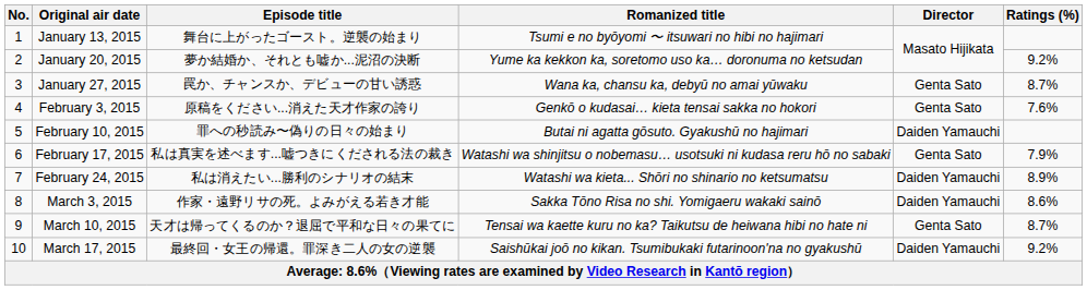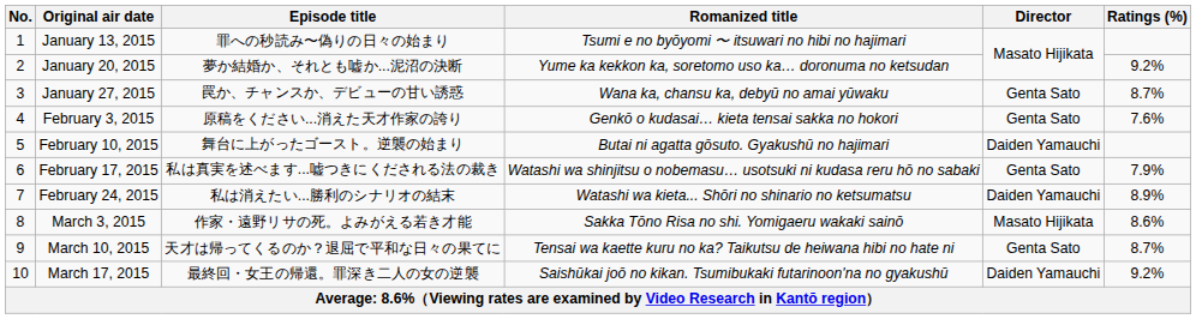 <table class="wikitable" style="text-align:center">
 <tr>
 <th>No.</th>
 <th>Original air date</th>
 <th>Episode title</th>
 <th>Romanized title</th>
 <th>Director</th>
 <th>Ratings (%)</th>
 </tr>
 <tr>
 <td>1</td>
 <td>January 13, 2015</td>
-<td>舞台に上がったゴースト。逆襲の始まり</td>
+<td>罪への秒読み〜偽りの日々の始まり</td>
 <td><em>Tsumi e no byōyomi 〜 itsuwari no hibi no hajimari</em></td>
 <td rowspan="2">Masato Hijikata</td>
 <td></td>
 </tr>
 <tr>
 <td>2</td>
 <td>January 20, 2015</td>
 <td>夢か結婚か、それとも嘘か...泥沼の決断</td>
 <td><em>Yume ka kekkon ka, soretomo uso ka… doronuma no ketsudan</em></td>
 <td>9.2%</td>
 </tr>
 <tr>
 <td>3</td>
 <td>January 27, 2015</td>
 <td>罠か、チャンスか、デビューの甘い誘惑</td>
 <td><em>Wana ka, chansu ka, debyū no amai yūwaku</em></td>
 <td>Genta Sato</td>
 <td>8.7%</td>
 </tr>
 <tr>
 <td>4</td>
 <td>February 3, 2015</td>
 <td>原稿をください...消えた天才作家の誇り</td>
 <td><em>Genkō o kudasai… kieta tensai sakka no hokori</em></td>
 <td>Genta Sato</td>
 <td>7.6%</td>
 </tr>
 <tr>
 <td>5</td>
 <td>February 10, 2015</td>
-<td>罪への秒読み〜偽りの日々の始まり</td>
+<td>舞台に上がったゴースト。逆襲の始まり</td>
 <td><em>Butai ni agatta gōsuto. Gyakushū no hajimari</em></td>
 <td>Daiden Yamauchi</td>
 <td></td>
 </tr>
 <tr>
 <td>6</td>
 <td>February 17, 2015</td>
 <td>私は真実を述べます...嘘つきにくだされる法の裁き</td>
 <td><em>Watashi wa shinjitsu o nobemasu… usotsuki ni kudasa reru hō no sabaki</em></td>
 <td>Genta Sato</td>
 <td>7.9%</td>
 </tr>
 <tr>
 <td>7</td>
 <td>February 24, 2015</td>
 <td>私は消えたい...勝利のシナリオの結末</td>
 <td><em>Watashi wa kieta... Shōri no shinario no ketsumatsu</em></td>
 <td>Daiden Yamauchi</td>
 <td>8.9%</td>
 </tr>
 <tr>
 <td>8</td>
 <td>March 3, 2015</td>
 <td>作家・遠野リサの死。よみがえる若き才能</td>
 <td><em>Sakka Tōno Risa no shi. Yomigaeru wakaki sainō</em></td>
-<td>Daiden Yamauchi</td>
+<td>Masato Hijikata</td>
 <td>8.6%</td>
 </tr>
 <tr>
 <td>9</td>
 <td>March 10, 2015</td>
 <td>天才は帰ってくるのか？退屈で平和な日々の果てに</td>
 <td><em>Tensai wa kaette kuru no ka? Taikutsu de heiwana hibi no hate ni</em></td>
 <td>Genta Sato</td>
 <td>8.7%</td>
 </tr>
 <tr>
 <td>10</td>
 <td>March 17, 2015</td>
 <td>最終回・女王の帰還。罪深き二人の女の逆襲</td>
 <td><em>Saishūkai joō no kikan. Tsumibukaki futarinoon'na no gyakushū</em></td>
 <td>Daiden Yamauchi</td>
 <td>9.2%</td>
 </tr>
 <tr>
 <th colspan="6">Average: 8.6%（Viewing rates are examined by <a href='#'>Video Research</a> in <a href='#'>Kantō region</a>）</th>
 </tr>
 </table>
